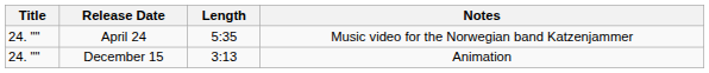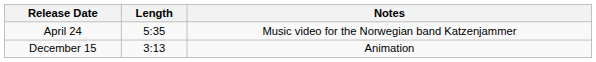 <table class="wikitable" style="width:95%;">
 <tr>
-<th>Title</th>
 <th>Release Date</th>
 <th>Length</th>
 <th>Notes</th>
 </tr>
 <tr>
-<td style="text-align:left;">24. ""</td>
 <td style="text-align:center;">April 24</td>
 <td style="text-align:center;">5:35</td>
 <td style="text-align:center;">Music video for the Norwegian band Katzenjammer</td>
 </tr>
 <tr>
-<td style="text-align:left;">24. ""</td>
 <td style="text-align:center;">December 15</td>
 <td style="text-align:center;">3:13</td>
 <td style="text-align:center;">Animation</td>
 </tr>
 </table>
